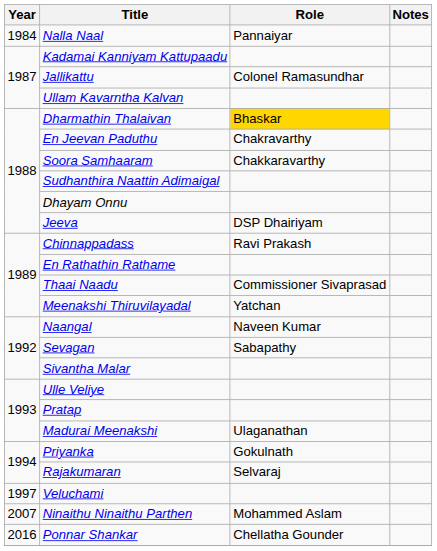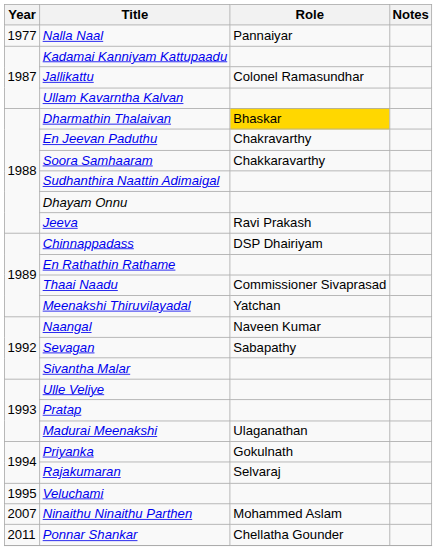 <table class="wikitable sortable">
 <tr>
 <th>Year</th>
 <th>Title</th>
 <th>Role</th>
 <th class="unsortable">Notes</th>
 </tr>
 <tr>
-<td>1984</td>
+<td>1977</td>
 <td><em><a href='#'>Nalla Naal</a></em></td>
 <td>Pannaiyar</td>
 <td></td>
 </tr>
 <tr>
 <td rowspan=3>1987</td>
 <td><em><a href='#'>Kadamai Kanniyam Kattupaadu</a></em></td>
 <td></td>
 <td></td>
 </tr>
 <tr>
 <td><em><a href='#'>Jallikattu</a></em></td>
 <td>Colonel Ramasundhar</td>
 <td></td>
 </tr>
 <tr>
 <td><em><a href='#'>Ullam Kavarntha Kalvan</a></em></td>
 <td></td>
 <td></td>
 </tr>
 <tr>
 <td rowspan=6>1988</td>
 <td><em><a href='#'>Dharmathin Thalaivan</a></em></td>
 <td style="background: gold;">Bhaskar</td>
 <td></td>
 </tr>
 <tr>
 <td><em><a href='#'>En Jeevan Paduthu</a></em></td>
 <td>Chakravarthy</td>
 <td></td>
 </tr>
 <tr>
 <td><em><a href='#'>Soora Samhaaram</a></em></td>
 <td>Chakkaravarthy</td>
 <td></td>
 </tr>
 <tr>
 <td><em><a href='#'>Sudhanthira Naattin Adimaigal</a></em></td>
 <td></td>
 <td></td>
 </tr>
 <tr>
 <td><em>Dhayam Onnu</em></td>
 <td></td>
 <td></td>
 </tr>
 <tr>
 <td><em><a href='#'>Jeeva</a></em></td>
-<td>DSP Dhairiyam</td>
+<td>Ravi Prakash</td>
 <td></td>
 </tr>
 <tr>
 <td rowspan=4>1989</td>
 <td><em><a href='#'>Chinnappadass</a></em></td>
-<td>Ravi Prakash</td>
+<td>DSP Dhairiyam</td>
 <td></td>
 </tr>
 <tr>
 <td><em><a href='#'>En Rathathin Rathame</a></em></td>
 <td></td>
 <td></td>
 </tr>
 <tr>
 <td><em><a href='#'>Thaai Naadu</a></em></td>
 <td>Commissioner Sivaprasad</td>
 <td></td>
 </tr>
 <tr>
 <td><em><a href='#'>Meenakshi Thiruvilayadal</a></em></td>
 <td>Yatchan</td>
 <td></td>
 </tr>
 <tr>
 <td rowspan=3>1992</td>
 <td><em><a href='#'>Naangal</a></em></td>
 <td>Naveen Kumar</td>
 <td></td>
 </tr>
 <tr>
 <td><em><a href='#'>Sevagan</a></em></td>
 <td>Sabapathy</td>
 <td></td>
 </tr>
 <tr>
 <td><em><a href='#'>Sivantha Malar</a></em></td>
 <td></td>
 <td></td>
 </tr>
 <tr>
 <td rowspan=3>1993</td>
 <td><em><a href='#'>Ulle Veliye</a></em></td>
 <td></td>
 <td></td>
 </tr>
 <tr>
 <td><em><a href='#'>Pratap</a></em></td>
 <td></td>
 <td></td>
 </tr>
 <tr>
 <td><em><a href='#'>Madurai Meenakshi</a></em></td>
 <td>Ulaganathan</td>
 <td></td>
 </tr>
 <tr>
 <td rowspan=2>1994</td>
 <td><em><a href='#'>Priyanka</a></em></td>
 <td>Gokulnath</td>
 <td></td>
 </tr>
 <tr>
 <td><em><a href='#'>Rajakumaran</a></em></td>
 <td>Selvaraj</td>
 <td></td>
 </tr>
 <tr>
-<td>1997</td>
+<td>1995</td>
 <td><em><a href='#'>Veluchami</a></em></td>
 <td></td>
 <td></td>
 </tr>
 <tr>
 <td>2007</td>
 <td><em><a href='#'>Ninaithu Ninaithu Parthen</a></em></td>
 <td>Mohammed Aslam</td>
 <td></td>
 </tr>
 <tr>
-<td>2016</td>
+<td>2011</td>
 <td><em><a href='#'>Ponnar Shankar</a></em></td>
 <td>Chellatha Gounder</td>
 <td></td>
 </tr>
 <tr>
 </tr>
 </table>
